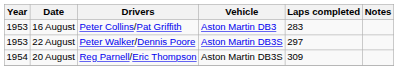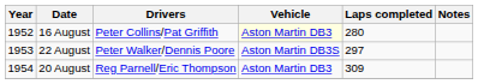 <table class="wikitable">
 <tr>
 <th width="*">Year</th>
 <th width="*">Date</th>
 <th width="*">Drivers</th>
 <th width="*">Vehicle</th>
 <th width="*">Laps completed</th>
 <th width="*">Notes</th>
 </tr>
 <tr>
-<td>1953</td>
+<td>1952</td>
 <td>16 August</td>
 <td><a href='#'>Peter Collins</a>/<a href='#'>Pat Griffith</a></td>
-<td><a href='#'>Aston Martin DB3</a></td>
-<td>283</td>
+<td style="background: lightyellow;"><a href='#'>Aston Martin DB3</a></td>
+<td>280</td>
 <td></td>
 </tr>
 <tr>
 <td>1953</td>
 <td>22 August</td>
 <td><a href='#'>Peter Walker</a>/<a href='#'>Dennis Poore</a></td>
 <td><a href='#'>Aston Martin DB3S</a></td>
 <td>297</td>
 <td></td>
 </tr>
 <tr>
 <td>1954</td>
 <td>20 August</td>
 <td><a href='#'>Reg Parnell</a>/<a href='#'>Eric Thompson</a></td>
-<td>Aston Martin DB3S</td>
+<td><a href='#'>Aston Martin DB3</a></td>
 <td>309</td>
 <td></td>
 </tr>
 <tr>
 </tr>
 </table>
